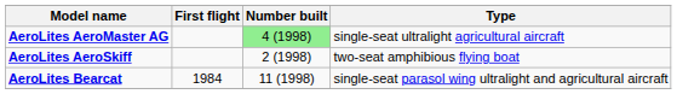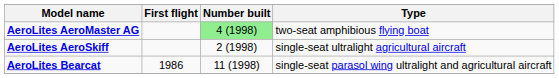 <table class="wikitable" align=center style="font-size:90%;">
 <tr>
 </tr>
 <tr style="background:#efefef;">
 <th>Model name</th>
 <th>First flight</th>
 <th>Number built</th>
 <th>Type</th>
 </tr>
 <tr>
 <td align=left><strong><a href='#'>AeroLites AeroMaster AG</a></strong></td>
 <td align=center></td>
 <td align=center style="background: lightgreen;">4 (1998)</td>
-<td align=left>single-seat ultralight <a href='#'>agricultural aircraft</a></td>
+<td align=left>two-seat amphibious <a href='#'>flying boat</a></td>
 </tr>
 <tr>
 <td align=left><strong><a href='#'>AeroLites AeroSkiff</a></strong></td>
 <td align=center></td>
 <td align=center>2 (1998)</td>
-<td align=left>two-seat amphibious <a href='#'>flying boat</a></td>
+<td align=left>single-seat ultralight <a href='#'>agricultural aircraft</a></td>
 </tr>
 <tr>
 <td align=left><strong><a href='#'>AeroLites Bearcat</a></strong></td>
-<td align=center>1984</td>
+<td align=center>1986</td>
 <td align=center>11 (1998)</td>
 <td align=left>single-seat <a href='#'>parasol wing</a> ultralight and agricultural aircraft</td>
 </tr>
 <tr>
 </tr>
 </table>
